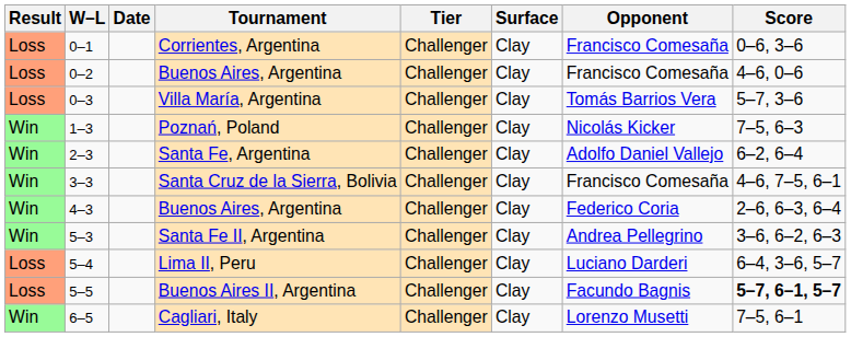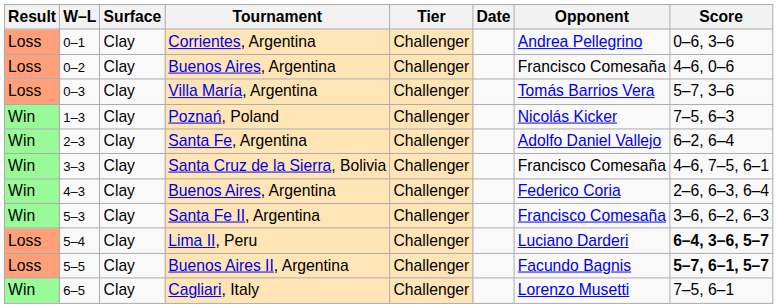 <table class="sortable wikitable nowrap">
 <tr>
 <th>Result</th>
 <th class="unsortable">W–L</th>
-<th>Date</th>
+<th>Surface</th>
 <th>Tournament</th>
 <th>Tier</th>
-<th>Surface</th>
+<th>Date</th>
 <th>Opponent</th>
 <th class="unsortable">Score</th>
 </tr>
 <tr>
 <td bgcolor=FFA07A>Loss</td>
 <td><small>0–1</small></td>
-<td><a href='#'></a></td>
+<td>Clay</td>
 <td style="background:moccasin"><a href='#'>Corrientes</a>, Argentina</td>
 <td style="background:moccasin">Challenger</td>
-<td>Clay</td>
-<td> <a href='#'>Francisco Comesaña</a></td>
+<td><a href='#'></a></td>
+<td> <a href='#'>Andrea Pellegrino</a></td>
 <td>0–6, 3–6</td>
 </tr>
 <tr>
 <td bgcolor=FFA07A>Loss</td>
 <td><small>0–2</small></td>
-<td><a href='#'></a></td>
+<td>Clay</td>
 <td style="background:moccasin"><a href='#'>Buenos Aires</a>, Argentina</td>
 <td style="background:moccasin">Challenger</td>
-<td>Clay</td>
+<td><a href='#'></a></td>
 <td> Francisco Comesaña</td>
 <td>4–6, 0–6</td>
 </tr>
 <tr>
 <td bgcolor=FFA07A>Loss</td>
 <td><small>0–3</small></td>
-<td><a href='#'></a></td>
+<td>Clay</td>
 <td style="background:moccasin"><a href='#'>Villa María</a>, Argentina</td>
 <td style="background:moccasin">Challenger</td>
-<td>Clay</td>
+<td><a href='#'></a></td>
 <td> <a href='#'>Tomás Barrios Vera</a></td>
 <td>5–7, 3–6</td>
 </tr>
 <tr>
 <td bgcolor=98FB98>Win</td>
 <td><small>1–3</small></td>
-<td><a href='#'></a></td>
+<td>Clay</td>
 <td style="background:moccasin"><a href='#'>Poznań</a>, Poland</td>
 <td style="background:moccasin">Challenger</td>
-<td>Clay</td>
+<td><a href='#'></a></td>
 <td> <a href='#'>Nicolás Kicker</a></td>
 <td>7–5, 6–3</td>
 </tr>
 <tr>
 <td bgcolor=98FB98>Win</td>
 <td><small>2–3</small></td>
-<td><a href='#'></a></td>
+<td>Clay</td>
 <td style="background:moccasin"><a href='#'>Santa Fe</a>, Argentina</td>
 <td style="background:moccasin">Challenger</td>
-<td>Clay</td>
+<td><a href='#'></a></td>
 <td> <a href='#'>Adolfo Daniel Vallejo</a></td>
 <td>6–2, 6–4</td>
 </tr>
 <tr>
 <td bgcolor=98FB98>Win</td>
 <td><small>3–3</small></td>
-<td><a href='#'></a></td>
+<td>Clay</td>
 <td style="background:moccasin"><a href='#'>Santa Cruz de la Sierra</a>, Bolivia</td>
 <td style="background:moccasin">Challenger</td>
-<td>Clay</td>
+<td><a href='#'></a></td>
 <td> Francisco Comesaña</td>
 <td>4–6, 7–5, 6–1</td>
 </tr>
 <tr>
 <td bgcolor=98FB98>Win</td>
 <td><small>4–3</small></td>
-<td><a href='#'></a></td>
+<td>Clay</td>
 <td style="background:moccasin"><a href='#'>Buenos Aires</a>, Argentina</td>
 <td style="background:moccasin">Challenger</td>
-<td>Clay</td>
+<td><a href='#'></a></td>
 <td> <a href='#'>Federico Coria</a></td>
 <td>2–6, 6–3, 6–4</td>
 </tr>
 <tr>
 <td bgcolor=98FB98>Win</td>
 <td><small>5–3</small></td>
-<td><a href='#'></a></td>
+<td>Clay</td>
 <td style="background:moccasin"><a href='#'>Santa Fe II</a>, Argentina</td>
 <td style="background:moccasin">Challenger</td>
-<td>Clay</td>
-<td> <a href='#'>Andrea Pellegrino</a></td>
+<td><a href='#'></a></td>
+<td> <a href='#'>Francisco Comesaña</a></td>
 <td>3–6, 6–2, 6–3</td>
 </tr>
 <tr>
 <td bgcolor=FFA07A>Loss</td>
 <td><small>5–4</small></td>
-<td><a href='#'></a></td>
+<td>Clay</td>
 <td style="background:moccasin"><a href='#'>Lima II</a>, Peru</td>
 <td style="background:moccasin">Challenger</td>
-<td>Clay</td>
+<td><a href='#'></a></td>
 <td> <a href='#'>Luciano Darderi</a></td>
-<td>6–4, 3–6, 5–7</td>
+<td><strong>6–4, 3–6, 5–7</strong></td>
 </tr>
 <tr>
 <td bgcolor=FFA07A>Loss</td>
 <td><small>5–5</small></td>
-<td><a href='#'></a></td>
+<td>Clay</td>
 <td style="background:moccasin"><a href='#'>Buenos Aires II</a>, Argentina</td>
 <td style="background:moccasin">Challenger</td>
-<td>Clay</td>
+<td><a href='#'></a></td>
 <td> <a href='#'>Facundo Bagnis</a></td>
 <td><strong>5–7, 6–1, 5–7</strong></td>
 </tr>
 <tr>
 <td bgcolor=98FB98>Win</td>
 <td><small>6–5</small></td>
-<td><a href='#'></a></td>
+<td>Clay</td>
 <td style="background:moccasin"><a href='#'>Cagliari</a>, Italy</td>
 <td style="background:moccasin">Challenger</td>
-<td>Clay</td>
+<td><a href='#'></a></td>
 <td> <a href='#'>Lorenzo Musetti</a></td>
 <td>7–5, 6–1</td>
 </tr>
 </table>
